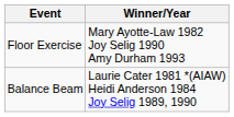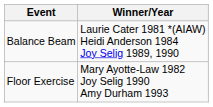 <table class="wikitable">
 <tr>
 <th>Event</th>
 <th>Winner/Year</th>
 </tr>
 <tr>
+<td>Balance Beam</td>
+<td>Laurie Cater 1981 *(AIAW)<br>Heidi Anderson 1984<br><a href='#'>Joy Selig</a> 1989, 1990</td>
+</tr>
+<tr>
 <td>Floor Exercise</td>
 <td>Mary Ayotte-Law 1982<br>Joy Selig 1990<br>Amy Durham 1993</td>
 </tr>
-<tr>
-<td>Balance Beam</td>
-<td>Laurie Cater 1981 *(AIAW)<br>Heidi Anderson 1984<br><a href='#'>Joy Selig</a> 1989, 1990</td>
-</tr>
 </table>
